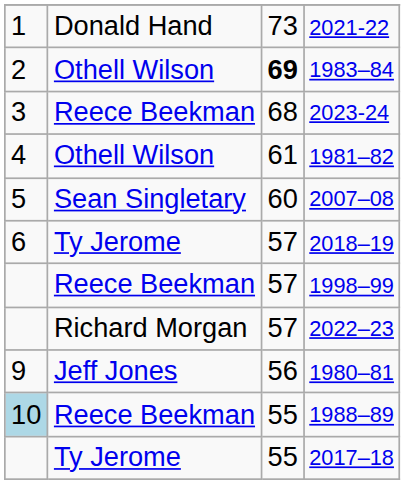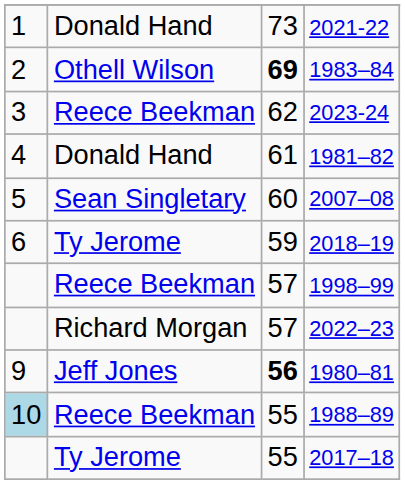 <table class="wikitable">
 <tr>
 </tr>
 <tr>
 <td>1</td>
 <td>Donald Hand</td>
 <td>73</td>
 <td style="font-size:80%;"><a href='#'>2021-22</a></td>
 </tr>
 <tr>
 <td>2</td>
 <td><a href='#'>Othell Wilson</a></td>
 <td><strong>69</strong></td>
 <td style="font-size:80%;"><a href='#'>1983–84</a></td>
 </tr>
 <tr>
 <td>3</td>
 <td><a href='#'>Reece Beekman</a></td>
-<td>68</td>
+<td>62</td>
 <td style="font-size:80%;"><a href='#'>2023-24</a></td>
 </tr>
 <tr>
 <td>4</td>
-<td><a href='#'>Othell Wilson</a></td>
+<td>Donald Hand</td>
 <td>61</td>
 <td style="font-size:80%;"><a href='#'>1981–82</a></td>
 </tr>
 <tr>
 <td>5</td>
 <td><a href='#'>Sean Singletary</a></td>
 <td>60</td>
 <td style="font-size:80%;"><a href='#'>2007–08</a></td>
 </tr>
 <tr>
 <td>6</td>
 <td><a href='#'>Ty Jerome</a></td>
-<td>57</td>
+<td>59</td>
 <td style="font-size:80%;"><a href='#'>2018–19</a></td>
 </tr>
 <tr>
 <td></td>
 <td><a href='#'>Reece Beekman</a></td>
 <td>57</td>
 <td style="font-size:80%;"><a href='#'>1998–99</a></td>
 </tr>
 <tr>
 <td></td>
 <td>Richard Morgan</td>
 <td>57</td>
 <td style="font-size:80%;"><a href='#'>2022–23</a></td>
 </tr>
 <tr>
 <td>9</td>
 <td><a href='#'>Jeff Jones</a></td>
-<td>56</td>
+<td><strong>56</strong></td>
 <td style="font-size:80%;"><a href='#'>1980–81</a></td>
 </tr>
 <tr>
 <td style="background: lightblue;">10</td>
 <td><a href='#'>Reece Beekman</a></td>
 <td>55</td>
 <td style="font-size:80%;"><a href='#'>1988–89</a></td>
 </tr>
 <tr>
 <td></td>
 <td><a href='#'>Ty Jerome</a></td>
 <td>55</td>
 <td style="font-size:80%;"><a href='#'>2017–18</a></td>
 </tr>
 </table>
